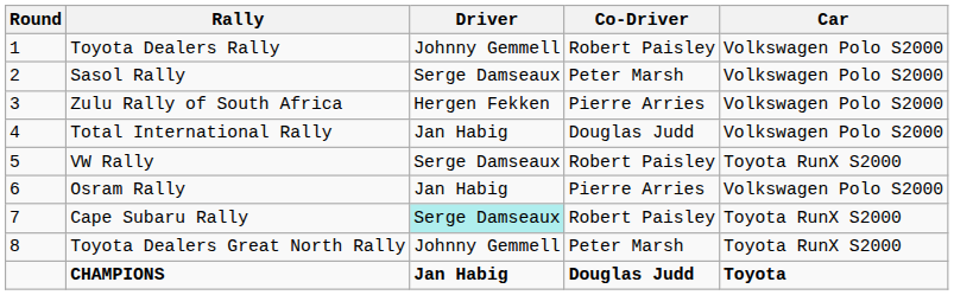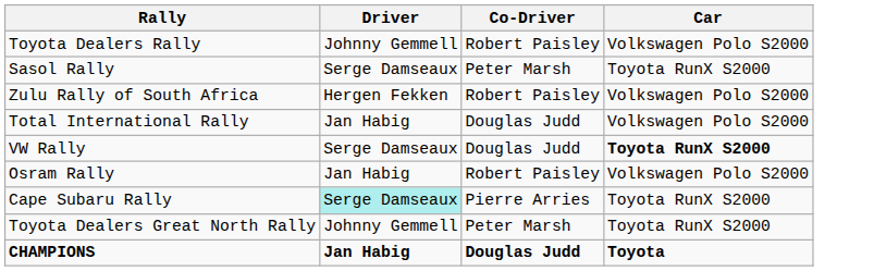 <table class="wikitable">
 <tr>
-<th>Round</th>
 <th>Rally</th>
 <th>Driver</th>
 <th>Co-Driver</th>
 <th>Car</th>
 </tr>
 <tr>
-<td>1</td>
 <td>Toyota Dealers Rally</td>
 <td>Johnny Gemmell</td>
 <td>Robert Paisley</td>
 <td>Volkswagen Polo S2000</td>
 </tr>
 <tr>
-<td>2</td>
 <td>Sasol Rally</td>
 <td>Serge Damseaux</td>
 <td>Peter Marsh</td>
+<td>Toyota RunX S2000</td>
+</tr>
+<tr>
+<td>Zulu Rally of South Africa</td>
+<td>Hergen Fekken</td>
+<td>Robert Paisley</td>
 <td>Volkswagen Polo S2000</td>
 </tr>
 <tr>
-<td>3</td>
-<td>Zulu Rally of South Africa</td>
-<td>Hergen Fekken</td>
-<td>Pierre Arries</td>
-<td>Volkswagen Polo S2000</td>
-</tr>
-<tr>
-<td>4</td>
 <td>Total International Rally</td>
 <td>Jan Habig</td>
 <td>Douglas Judd</td>
 <td>Volkswagen Polo S2000</td>
 </tr>
 <tr>
-<td>5</td>
 <td>VW Rally</td>
 <td>Serge Damseaux</td>
+<td>Douglas Judd</td>
+<td><strong>Toyota RunX S2000</strong></td>
+</tr>
+<tr>
+<td>Osram Rally</td>
+<td>Jan Habig</td>
 <td>Robert Paisley</td>
+<td>Volkswagen Polo S2000</td>
+</tr>
+<tr>
+<td>Cape Subaru Rally</td>
+<td style="background: paleturquoise;">Serge Damseaux</td>
+<td>Pierre Arries</td>
 <td>Toyota RunX S2000</td>
 </tr>
 <tr>
-<td>6</td>
-<td>Osram Rally</td>
-<td>Jan Habig</td>
-<td>Pierre Arries</td>
-<td>Volkswagen Polo S2000</td>
-</tr>
-<tr>
-<td>7</td>
-<td>Cape Subaru Rally</td>
-<td style="background: paleturquoise;">Serge Damseaux</td>
-<td>Robert Paisley</td>
-<td>Toyota RunX S2000</td>
-</tr>
-<tr>
-<td>8</td>
 <td>Toyota Dealers Great North Rally</td>
 <td>Johnny Gemmell</td>
 <td>Peter Marsh</td>
 <td>Toyota RunX S2000</td>
 </tr>
 <tr>
-<td></td>
 <td><strong>CHAMPIONS</strong></td>
 <td><strong>Jan Habig</strong></td>
 <td><strong>Douglas Judd</strong></td>
 <td><strong>Toyota</strong></td>
 </tr>
 </table>
